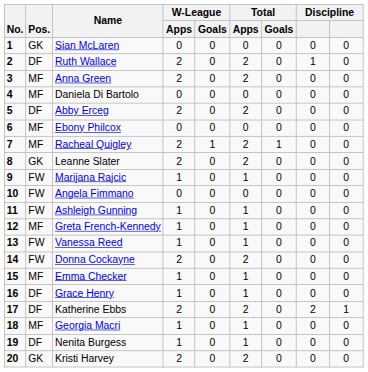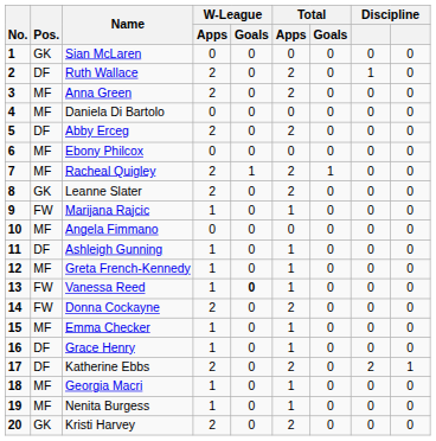 <table class="wikitable" style="text-align:center">
 <tr>
 <th rowspan="2" style="vertical-align:bottom;">No.</th>
 <th rowspan="2" style="vertical-align:bottom;">Pos.</th>
 <th rowspan="2">Name</th>
 <th colspan="2" style="width:95px;">W-League</th>
 <th colspan="2" style="width:95px;">Total</th>
 <th colspan="2" style="width:95px;">Discipline</th>
 </tr>
 <tr>
 <th>Apps</th>
 <th>Goals</th>
 <th>Apps</th>
 <th>Goals</th>
 <th></th>
 <th></th>
 </tr>
 <tr>
 <td align="left"><strong>1</strong></td>
 <td align="left">GK</td>
 <td align="left"> <a href='#'>Sian McLaren</a></td>
 <td>0</td>
 <td>0</td>
 <td>0</td>
 <td>0</td>
 <td>0</td>
 <td>0</td>
 </tr>
 <tr>
 <td align="left"><strong>2</strong></td>
 <td align="left">DF</td>
 <td align="left"> <a href='#'>Ruth Wallace</a></td>
 <td>2</td>
 <td>0</td>
 <td>2</td>
 <td>0</td>
 <td>1</td>
 <td>0</td>
 </tr>
 <tr>
 <td align="left"><strong>3</strong></td>
 <td align="left">MF</td>
 <td align="left"> <a href='#'>Anna Green</a></td>
 <td>2</td>
 <td>0</td>
 <td>2</td>
 <td>0</td>
 <td>0</td>
 <td>0</td>
 </tr>
 <tr>
 <td align="left"><strong>4</strong></td>
 <td align="left">MF</td>
 <td align="left"> Daniela Di Bartolo</td>
 <td>0</td>
 <td>0</td>
 <td>0</td>
 <td>0</td>
 <td>0</td>
 <td>0</td>
 </tr>
 <tr>
 <td align="left"><strong>5</strong></td>
 <td align="left">DF</td>
 <td align="left"> <a href='#'>Abby Erceg</a></td>
 <td>2</td>
 <td>0</td>
 <td>2</td>
 <td>0</td>
 <td>0</td>
 <td>0</td>
 </tr>
 <tr>
 <td align="left"><strong>6</strong></td>
 <td align="left">MF</td>
 <td align="left"> <a href='#'>Ebony Philcox</a></td>
 <td>0</td>
 <td>0</td>
 <td>0</td>
 <td>0</td>
 <td>0</td>
 <td>0</td>
 </tr>
 <tr>
 <td align="left"><strong>7</strong></td>
 <td align="left">MF</td>
 <td align="left"> <a href='#'>Racheal Quigley</a></td>
 <td>2</td>
 <td>1</td>
 <td>2</td>
 <td>1</td>
 <td>0</td>
 <td>0</td>
 </tr>
 <tr>
 <td align="left"><strong>8</strong></td>
 <td align="left">GK</td>
 <td align="left"> Leanne Slater</td>
 <td>2</td>
 <td>0</td>
 <td>2</td>
 <td>0</td>
 <td>0</td>
 <td>0</td>
 </tr>
 <tr>
 <td align="left"><strong>9</strong></td>
 <td align="left">FW</td>
 <td align="left"> <a href='#'>Marijana Rajcic</a></td>
 <td>1</td>
 <td>0</td>
 <td>1</td>
 <td>0</td>
 <td>0</td>
 <td>0</td>
 </tr>
 <tr>
 <td align="left"><strong>10</strong></td>
-<td align="left">FW</td>
+<td align="left">MF</td>
 <td align="left"> <a href='#'>Angela Fimmano</a></td>
 <td>0</td>
 <td>0</td>
 <td>0</td>
 <td>0</td>
 <td>0</td>
 <td>0</td>
 </tr>
 <tr>
 <td align="left"><strong>11</strong></td>
-<td align="left">FW</td>
+<td align="left">DF</td>
 <td align="left"> <a href='#'>Ashleigh Gunning</a></td>
 <td>1</td>
 <td>0</td>
 <td>1</td>
 <td>0</td>
 <td>0</td>
 <td>0</td>
 </tr>
 <tr>
 <td align="left"><strong>12</strong></td>
 <td align="left">MF</td>
 <td align="left"> <a href='#'>Greta French-Kennedy</a></td>
 <td>1</td>
 <td>0</td>
 <td>1</td>
 <td>0</td>
 <td>0</td>
 <td>0</td>
 </tr>
 <tr>
 <td align="left"><strong>13</strong></td>
 <td align="left">FW</td>
 <td align="left"> <a href='#'>Vanessa Reed</a></td>
 <td>1</td>
-<td>0</td>
+<td><strong>0</strong></td>
 <td>1</td>
 <td>0</td>
 <td>0</td>
 <td>0</td>
 </tr>
 <tr>
 <td align="left"><strong>14</strong></td>
 <td align="left">FW</td>
 <td align="left"> <a href='#'>Donna Cockayne</a></td>
 <td>2</td>
 <td>0</td>
 <td>2</td>
 <td>0</td>
 <td>0</td>
 <td>0</td>
 </tr>
 <tr>
 <td align="left"><strong>15</strong></td>
 <td align="left">MF</td>
 <td align="left"> <a href='#'>Emma Checker</a></td>
 <td>1</td>
 <td>0</td>
 <td>1</td>
 <td>0</td>
 <td>0</td>
 <td>0</td>
 </tr>
 <tr>
 <td align="left"><strong>16</strong></td>
 <td align="left">DF</td>
 <td align="left"> <a href='#'>Grace Henry</a></td>
 <td>1</td>
 <td>0</td>
 <td>1</td>
 <td>0</td>
 <td>0</td>
 <td>0</td>
 </tr>
 <tr>
 <td align="left"><strong>17</strong></td>
 <td align="left">DF</td>
 <td align="left"> Katherine Ebbs</td>
 <td>2</td>
 <td>0</td>
 <td>2</td>
 <td>0</td>
 <td>2</td>
 <td>1</td>
 </tr>
 <tr>
 <td align="left"><strong>18</strong></td>
 <td align="left">MF</td>
 <td align="left"> <a href='#'>Georgia Macri</a></td>
 <td>1</td>
 <td>0</td>
 <td>1</td>
 <td>0</td>
 <td>0</td>
 <td>0</td>
 </tr>
 <tr>
 <td align="left"><strong>19</strong></td>
-<td align="left">DF</td>
+<td align="left">MF</td>
 <td align="left"> Nenita Burgess</td>
 <td>1</td>
 <td>0</td>
 <td>1</td>
 <td>0</td>
 <td>0</td>
 <td>0</td>
 </tr>
 <tr>
 <td align="left"><strong>20</strong></td>
 <td align="left">GK</td>
 <td align="left"> Kristi Harvey</td>
 <td>2</td>
 <td>0</td>
 <td>2</td>
 <td>0</td>
 <td>0</td>
 <td>0</td>
 </tr>
 </table>
